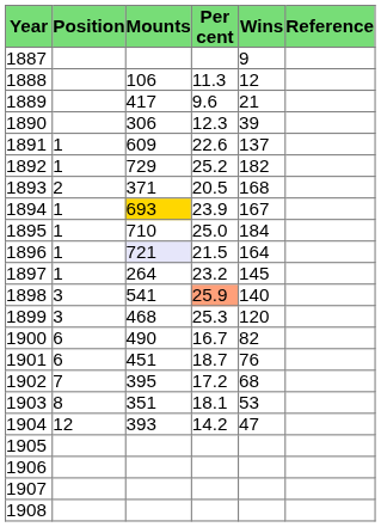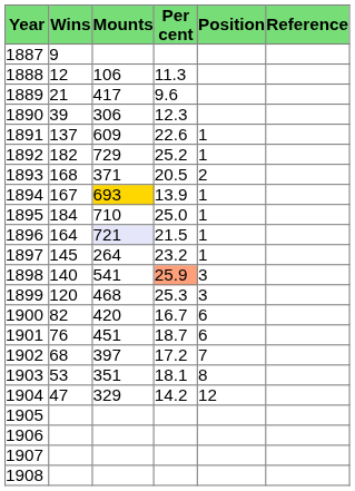 <table class = "sortable" | border="1" cellpadding="0" style="border-collapse: collapse; font-size:90%">
 <tr style="background:#7d7; text-align:center;">
 <th style="width:36px;"><strong>Year</strong><br></th>
-<th style="width:36px;"><strong>Position</strong><br></th>
+<th style="width:36px;"><strong>Wins</strong><br></th>
 <th style="width:36px;"><strong>Mounts</strong><br></th>
 <th style="width:36px;"><strong>Per cent</strong><br></th>
-<th style="width:36px;"><strong>Wins</strong><br></th>
+<th style="width:36px;"><strong>Position</strong><br></th>
 <th style="width:36px;"><strong>Reference</strong><br></th>
 </tr>
 <tr>
 <td>1887</td>
+<td>9</td>
 <td></td>
 <td></td>
 <td></td>
-<td>9</td>
 <td></td>
 </tr>
 <tr>
 <td>1888</td>
-<td></td>
+<td>12</td>
 <td>106</td>
 <td>11.3</td>
-<td>12</td>
+<td></td>
 <td></td>
 </tr>
 <tr>
 <td>1889</td>
-<td></td>
+<td>21</td>
 <td>417</td>
 <td>9.6</td>
-<td>21</td>
+<td></td>
 <td></td>
 </tr>
 <tr>
 <td>1890</td>
-<td></td>
+<td>39</td>
 <td>306</td>
 <td>12.3</td>
-<td>39</td>
+<td></td>
 <td></td>
 </tr>
 <tr>
 <td>1891</td>
-<td>1</td>
+<td>137</td>
 <td>609</td>
 <td>22.6</td>
-<td>137</td>
+<td>1</td>
 <td></td>
 </tr>
 <tr>
 <td>1892</td>
-<td>1</td>
+<td>182</td>
 <td>729</td>
 <td>25.2</td>
-<td>182</td>
+<td>1</td>
 <td></td>
 </tr>
 <tr>
 <td>1893</td>
-<td>2</td>
+<td>168</td>
 <td>371</td>
 <td>20.5</td>
-<td>168</td>
+<td>2</td>
 <td></td>
 </tr>
 <tr>
 <td>1894</td>
+<td>167</td>
+<td style="background: gold;">693</td>
+<td>13.9</td>
 <td>1</td>
-<td style="background: gold;">693</td>
-<td>23.9</td>
-<td>167</td>
 <td></td>
 </tr>
 <tr>
 <td>1895</td>
-<td>1</td>
+<td>184</td>
 <td>710</td>
 <td>25.0</td>
-<td>184</td>
+<td>1</td>
 <td></td>
 </tr>
 <tr>
 <td>1896</td>
-<td>1</td>
+<td>164</td>
 <td style="background: lavender;">721</td>
 <td>21.5</td>
-<td>164</td>
+<td>1</td>
 <td></td>
 </tr>
 <tr>
 <td>1897</td>
-<td>1</td>
+<td>145</td>
 <td>264</td>
 <td>23.2</td>
-<td>145</td>
+<td>1</td>
 <td></td>
 </tr>
 <tr>
 <td>1898</td>
-<td>3</td>
+<td>140</td>
 <td>541</td>
 <td style="background: lightsalmon;">25.9</td>
-<td>140</td>
+<td>3</td>
 <td></td>
 </tr>
 <tr>
 <td>1899</td>
-<td>3</td>
+<td>120</td>
 <td>468</td>
 <td>25.3</td>
-<td>120</td>
+<td>3</td>
 <td></td>
 </tr>
 <tr>
 <td>1900</td>
+<td>82</td>
+<td>420</td>
+<td>16.7</td>
 <td>6</td>
-<td>490</td>
-<td>16.7</td>
-<td>82</td>
 <td></td>
 </tr>
 <tr>
 <td>1901</td>
-<td>6</td>
+<td>76</td>
 <td>451</td>
 <td>18.7</td>
-<td>76</td>
+<td>6</td>
 <td></td>
 </tr>
 <tr>
 <td>1902</td>
+<td>68</td>
+<td>397</td>
+<td>17.2</td>
 <td>7</td>
-<td>395</td>
-<td>17.2</td>
-<td>68</td>
 <td></td>
 </tr>
 <tr>
 <td>1903</td>
-<td>8</td>
+<td>53</td>
 <td>351</td>
 <td>18.1</td>
-<td>53</td>
+<td>8</td>
 <td></td>
 </tr>
 <tr>
 <td>1904</td>
+<td>47</td>
+<td>329</td>
+<td>14.2</td>
 <td>12</td>
-<td>393</td>
-<td>14.2</td>
-<td>47</td>
 <td></td>
 </tr>
 <tr>
 <td>1905</td>
 <td></td>
 <td></td>
 <td></td>
 <td></td>
 <td></td>
 </tr>
 <tr>
 <td>1906</td>
 <td></td>
 <td></td>
 <td></td>
 <td></td>
 <td></td>
 </tr>
 <tr>
 <td>1907</td>
 <td></td>
 <td></td>
 <td></td>
 <td></td>
 <td></td>
 </tr>
 <tr>
 <td>1908</td>
 <td></td>
 <td></td>
 <td></td>
 <td></td>
 <td></td>
 </tr>
 </table>
